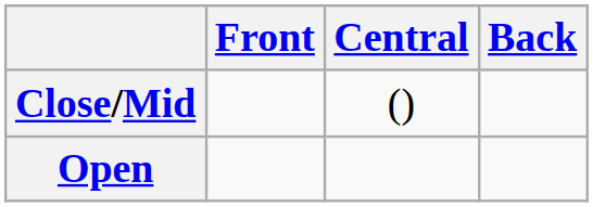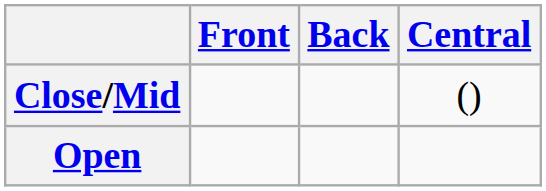 <table class="wikitable">
 <tr>
 <th></th>
 <th align="center"><a href='#'>Front</a></th>
+<th><a href='#'>Back</a></th>
 <th align="center"><a href='#'>Central</a></th>
-<th><a href='#'>Back</a></th>
 </tr>
 <tr align="center">
 <th><a href='#'>Close</a>/<a href='#'>Mid</a></th>
 <td></td>
+<td></td>
 <td>()</td>
-<td></td>
 </tr>
 <tr align="center">
 <th><a href='#'>Open</a></th>
 <td></td>
 <td></td>
 <td></td>
 </tr>
 </table>
